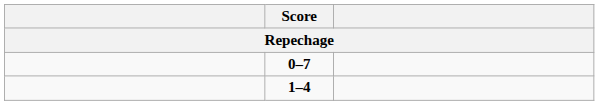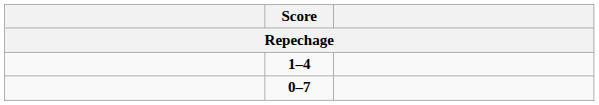 <table class="wikitable" style="text-align: left;">
 <tr>
 <th align="right" width="270"></th>
 <th width="65">Score</th>
 <th align="left" width="270"></th>
 </tr>
 <tr>
 <th colspan="3">Repechage</th>
 </tr>
 <tr>
 <td></td>
-<td align=center><strong>0–7</strong></td>
+<td align=center><strong>1–4</strong></td>
 <td><strong></strong></td>
 </tr>
 <tr>
 <td></td>
-<td align=center><strong>1–4</strong></td>
+<td align=center><strong>0–7</strong></td>
 <td><strong></strong></td>
 </tr>
 </table>
